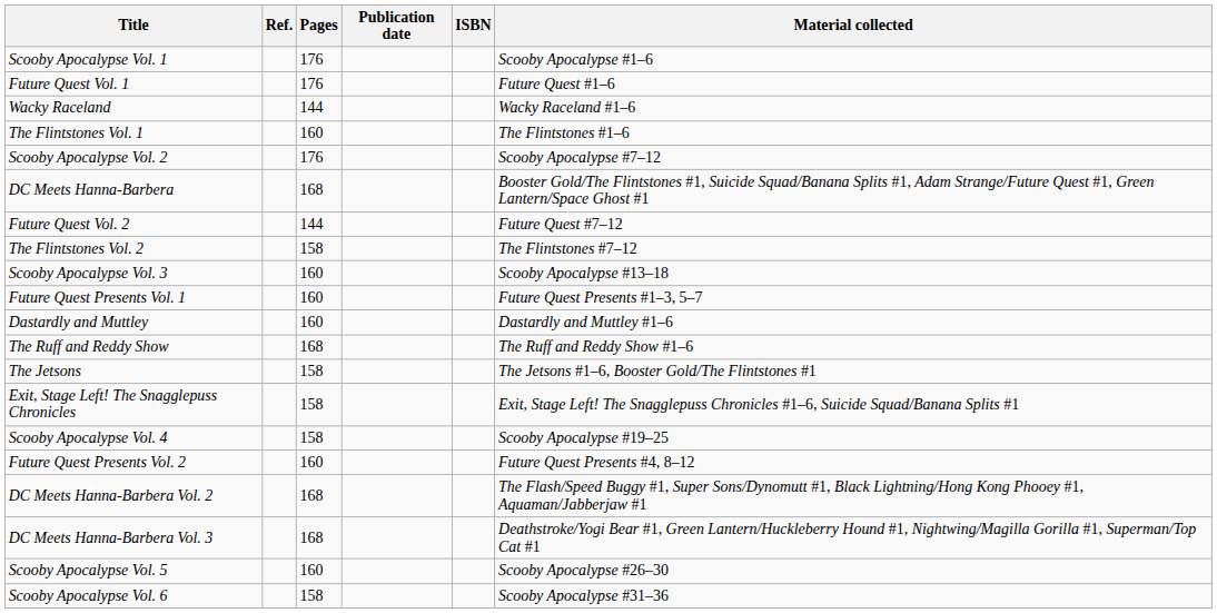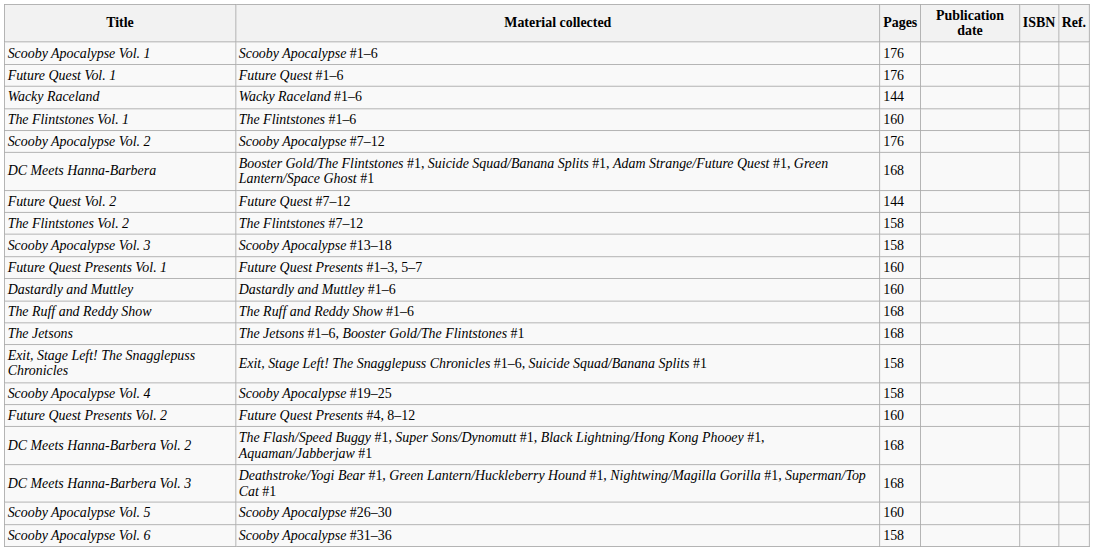 <table class="wikitable collapsible sortable">
 <tr>
 <th scope="col">Title</th>
-<th scope="col" class=unsortable>Ref.</th>
+<th scope="col">Material collected</th>
 <th scope="col">Pages</th>
 <th scope="col">Publication date</th>
 <th scope="col" class=unsortable>ISBN</th>
-<th scope="col">Material collected</th>
+<th scope="col" class=unsortable>Ref.</th>
 </tr>
 <tr>
 <td scope="row"><em>Scooby Apocalypse Vol. 1</em></td>
-<td></td>
+<td><em>Scooby Apocalypse</em> #1–6</td>
 <td>176</td>
 <td></td>
 <td></td>
-<td><em>Scooby Apocalypse</em> #1–6</td>
+<td></td>
 </tr>
 <tr>
 <td scope="row"><em>Future Quest Vol. 1</em></td>
-<td></td>
+<td><em>Future Quest</em> #1–6</td>
 <td>176</td>
 <td></td>
 <td></td>
-<td><em>Future Quest</em> #1–6</td>
+<td></td>
 </tr>
 <tr>
 <td scope="row"><em>Wacky Raceland</em></td>
-<td></td>
+<td><em>Wacky Raceland</em> #1–6</td>
 <td>144</td>
 <td></td>
 <td></td>
-<td><em>Wacky Raceland</em> #1–6</td>
+<td></td>
 </tr>
 <tr>
 <td scope="row"><em>The Flintstones Vol. 1</em></td>
-<td></td>
+<td><em>The Flintstones</em> #1–6</td>
 <td>160</td>
 <td></td>
 <td></td>
-<td><em>The Flintstones</em> #1–6</td>
+<td></td>
 </tr>
 <tr>
 <td scope="row"><em>Scooby Apocalypse Vol. 2</em></td>
-<td></td>
+<td><em>Scooby Apocalypse</em> #7–12</td>
 <td>176</td>
 <td></td>
 <td></td>
-<td><em>Scooby Apocalypse</em> #7–12</td>
+<td></td>
 </tr>
 <tr>
 <td scope="row"><em>DC Meets Hanna-Barbera</em></td>
-<td></td>
+<td><em>Booster Gold/The Flintstones</em> #1, <em>Suicide Squad/Banana Splits</em> #1, <em>Adam Strange/Future Quest</em> #1, <em>Green Lantern/Space Ghost</em> #1</td>
 <td>168</td>
 <td></td>
 <td></td>
-<td><em>Booster Gold/The Flintstones</em> #1, <em>Suicide Squad/Banana Splits</em> #1, <em>Adam Strange/Future Quest</em> #1, <em>Green Lantern/Space Ghost</em> #1</td>
+<td></td>
 </tr>
 <tr>
 <td scope="row"><em>Future Quest Vol. 2</em></td>
-<td></td>
+<td><em>Future Quest</em> #7–12</td>
 <td>144</td>
 <td></td>
 <td></td>
-<td><em>Future Quest</em> #7–12</td>
+<td></td>
 </tr>
 <tr>
 <td><em>The Flintstones Vol. 2</em></td>
-<td></td>
+<td><em>The Flintstones</em> #7–12</td>
 <td>158</td>
 <td></td>
 <td></td>
-<td><em>The Flintstones</em> #7–12</td>
+<td></td>
 </tr>
 <tr>
 <td scope="row"><em>Scooby Apocalypse Vol. 3</em></td>
+<td><em>Scooby Apocalypse</em> #13–18</td>
+<td>158</td>
 <td></td>
+<td></td>
+<td></td>
+</tr>
+<tr>
+<td scope="row"><em>Future Quest Presents Vol. 1</em></td>
+<td><em>Future Quest Presents</em> #1–3, 5–7</td>
 <td>160</td>
 <td></td>
 <td></td>
-<td><em>Scooby Apocalypse</em> #13–18</td>
+<td></td>
 </tr>
 <tr>
-<td scope="row"><em>Future Quest Presents Vol. 1</em></td>
-<td></td>
+<td scope="row"><em>Dastardly and Muttley</em></td>
+<td><em>Dastardly and Muttley</em> #1–6</td>
 <td>160</td>
 <td></td>
 <td></td>
-<td><em>Future Quest Presents</em> #1–3, 5–7</td>
+<td></td>
 </tr>
 <tr>
-<td scope="row"><em>Dastardly and Muttley</em></td>
+<td scope="row"><em>The Ruff and Reddy Show</em></td>
+<td><em>The Ruff and Reddy Show</em> #1–6</td>
+<td>168</td>
 <td></td>
+<td></td>
+<td></td>
+</tr>
+<tr>
+<td scope="row"><em>The Jetsons</em></td>
+<td><em>The Jetsons</em> #1–6, <em>Booster Gold/The Flintstones</em> #1</td>
+<td>168</td>
+<td></td>
+<td></td>
+<td></td>
+</tr>
+<tr>
+<td scope="row"><em>Exit, Stage Left! The Snagglepuss Chronicles</em></td>
+<td><em>Exit, Stage Left! The Snagglepuss Chronicles</em> #1–6, <em>Suicide Squad/Banana Splits</em> #1</td>
+<td>158</td>
+<td></td>
+<td></td>
+<td></td>
+</tr>
+<tr>
+<td scope="row"><em>Scooby Apocalypse Vol. 4</em></td>
+<td><em>Scooby Apocalypse</em> #19–25</td>
+<td>158</td>
+<td></td>
+<td></td>
+<td></td>
+</tr>
+<tr>
+<td scope="row"><em>Future Quest Presents Vol. 2</em></td>
+<td><em>Future Quest Presents</em> #4, 8–12</td>
 <td>160</td>
 <td></td>
 <td></td>
-<td><em>Dastardly and Muttley</em> #1–6</td>
+<td></td>
 </tr>
 <tr>
-<td scope="row"><em>The Ruff and Reddy Show</em></td>
-<td></td>
+<td scope="row"><em>DC Meets Hanna-Barbera Vol. 2</em></td>
+<td><em>The Flash/Speed Buggy</em> #1, <em>Super Sons/Dynomutt</em> #1, <em>Black Lightning/Hong Kong Phooey</em> #1, <em>Aquaman/Jabberjaw</em> #1</td>
 <td>168</td>
 <td></td>
 <td></td>
-<td><em>The Ruff and Reddy Show</em> #1–6</td>
+<td></td>
 </tr>
 <tr>
-<td scope="row"><em>The Jetsons</em></td>
+<td scope="row"><em>DC Meets Hanna-Barbera Vol. 3</em></td>
+<td><em>Deathstroke/Yogi Bear</em> #1, <em>Green Lantern/Huckleberry Hound</em> #1, <em>Nightwing/Magilla Gorilla</em> #1, <em>Superman/Top Cat</em> #1</td>
+<td>168</td>
 <td></td>
+<td></td>
+<td></td>
+</tr>
+<tr>
+<td scope="row"><em>Scooby Apocalypse Vol. 5</em></td>
+<td><em>Scooby Apocalypse</em> #26–30</td>
+<td>160</td>
+<td></td>
+<td></td>
+<td></td>
+</tr>
+<tr>
+<td scope="row"><em>Scooby Apocalypse Vol. 6</em></td>
+<td><em>Scooby Apocalypse</em> #31–36</td>
 <td>158</td>
 <td></td>
 <td></td>
-<td><em>The Jetsons</em> #1–6, <em>Booster Gold/The Flintstones</em> #1</td>
-</tr>
-<tr>
-<td scope="row"><em>Exit, Stage Left! The Snagglepuss Chronicles</em></td>
 <td></td>
-<td>158</td>
-<td></td>
-<td></td>
-<td><em>Exit, Stage Left! The Snagglepuss Chronicles</em> #1–6, <em>Suicide Squad/Banana Splits</em> #1</td>
-</tr>
-<tr>
-<td scope="row"><em>Scooby Apocalypse Vol. 4</em></td>
-<td></td>
-<td>158</td>
-<td></td>
-<td></td>
-<td><em>Scooby Apocalypse</em> #19–25</td>
-</tr>
-<tr>
-<td scope="row"><em>Future Quest Presents Vol. 2</em></td>
-<td></td>
-<td>160</td>
-<td></td>
-<td></td>
-<td><em>Future Quest Presents</em> #4, 8–12</td>
-</tr>
-<tr>
-<td scope="row"><em>DC Meets Hanna-Barbera Vol. 2</em></td>
-<td></td>
-<td>168</td>
-<td></td>
-<td></td>
-<td><em>The Flash/Speed Buggy</em> #1, <em>Super Sons/Dynomutt</em> #1, <em>Black Lightning/Hong Kong Phooey</em> #1, <em>Aquaman/Jabberjaw</em> #1</td>
-</tr>
-<tr>
-<td scope="row"><em>DC Meets Hanna-Barbera Vol. 3</em></td>
-<td></td>
-<td>168</td>
-<td></td>
-<td></td>
-<td><em>Deathstroke/Yogi Bear</em> #1, <em>Green Lantern/Huckleberry Hound</em> #1, <em>Nightwing/Magilla Gorilla</em> #1, <em>Superman/Top Cat</em> #1</td>
-</tr>
-<tr>
-<td scope="row"><em>Scooby Apocalypse Vol. 5</em></td>
-<td></td>
-<td>160</td>
-<td></td>
-<td></td>
-<td><em>Scooby Apocalypse</em> #26–30</td>
-</tr>
-<tr>
-<td scope="row"><em>Scooby Apocalypse Vol. 6</em></td>
-<td></td>
-<td>158</td>
-<td></td>
-<td></td>
-<td><em>Scooby Apocalypse</em> #31–36</td>
 </tr>
 </table>
